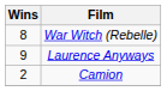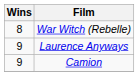 <table class="wikitable" style="text-align:center;">
 <tr>
 <th scope="col" width="17">Wins</th>
 <th scope="col" align="center">Film</th>
 </tr>
 <tr>
 <td rowspan="1" style="text-align:center;">8</td>
 <td><em><a href='#'>War Witch</a> (Rebelle)</em></td>
 </tr>
 <tr>
 <td rowspan="1" style="text-align:center;">9</td>
 <td><em><a href='#'>Laurence Anyways</a></em></td>
 </tr>
 <tr>
-<td rowspan="1" style="text-align:center;">2</td>
+<td rowspan="1" style="text-align:center;">9</td>
 <td><em><a href='#'>Camion</a></em></td>
 </tr>
 <tr>
 </tr>
 </table>
